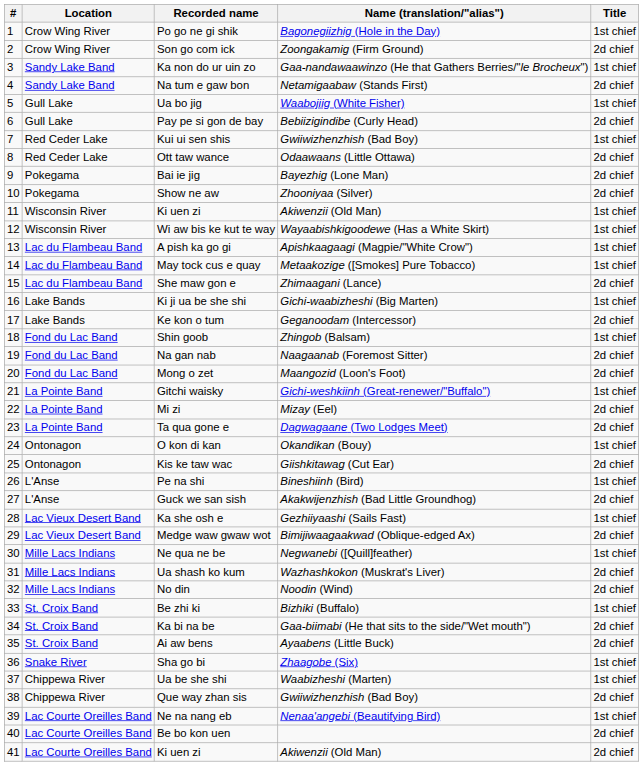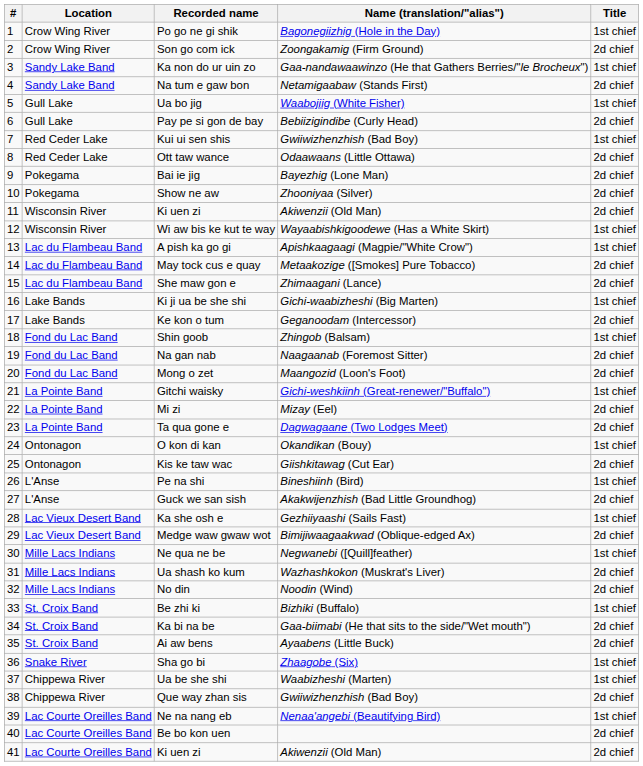 <table class="wikitable sortable">
 <tr>
 <th>#</th>
 <th>Location</th>
 <th>Recorded name</th>
 <th>Name (translation/"alias")</th>
 <th>Title</th>
 </tr>
 <tr>
 <td>1</td>
 <td>Crow Wing River</td>
 <td>Po go ne gi shik</td>
 <td><a href='#'><em>Bagonegiizhig</em> (Hole in the Day)</a></td>
 <td>1st chief</td>
 </tr>
 <tr>
 <td>2</td>
 <td>Crow Wing River</td>
 <td>Son go com ick</td>
 <td><em>Zoongakamig</em> (Firm Ground)</td>
 <td>2d chief</td>
 </tr>
 <tr>
 <td>3</td>
 <td><a href='#'>Sandy Lake Band</a></td>
 <td>Ka non do ur uin zo</td>
 <td><em>Gaa-nandawaawinzo</em> (He that Gathers Berries/"<em>le Brocheux</em>")</td>
 <td>1st chief</td>
 </tr>
 <tr>
 <td>4</td>
 <td><a href='#'>Sandy Lake Band</a></td>
 <td>Na tum e gaw bon</td>
 <td><em>Netamigaabaw</em> (Stands First)</td>
 <td>2d chief</td>
 </tr>
 <tr>
 <td>5</td>
 <td>Gull Lake</td>
 <td>Ua bo jig</td>
 <td><a href='#'><em>Waabojiig</em> (White Fisher)</a></td>
 <td>1st chief</td>
 </tr>
 <tr>
 <td>6</td>
 <td>Gull Lake</td>
 <td>Pay pe si gon de bay</td>
 <td><em>Bebiizigindibe</em> (Curly Head)</td>
 <td>2d chief</td>
 </tr>
 <tr>
 <td>7</td>
 <td>Red Ceder Lake</td>
 <td>Kui ui sen shis</td>
 <td><em>Gwiiwizhenzhish</em> (Bad Boy)</td>
 <td>1st chief</td>
 </tr>
 <tr>
 <td>8</td>
 <td>Red Ceder Lake</td>
 <td>Ott taw wance</td>
 <td><em>Odaawaans</em> (Little Ottawa)</td>
 <td>2d chief</td>
 </tr>
 <tr>
 <td>9</td>
 <td>Pokegama</td>
 <td>Bai ie jig</td>
 <td><em>Bayezhig</em> (Lone Man)</td>
 <td>2d chief</td>
 </tr>
 <tr>
 <td>10</td>
 <td>Pokegama</td>
 <td>Show ne aw</td>
 <td><em>Zhooniyaa</em> (Silver)</td>
 <td>2d chief</td>
 </tr>
 <tr>
 <td>11</td>
 <td>Wisconsin River</td>
 <td>Ki uen zi</td>
 <td><em>Akiwenzii</em> (Old Man)</td>
-<td>1st chief</td>
+<td>2d chief</td>
 </tr>
 <tr>
 <td>12</td>
 <td>Wisconsin River</td>
 <td>Wi aw bis ke kut te way</td>
 <td><em>Wayaabishkigoodewe</em> (Has a White Skirt)</td>
 <td>1st chief</td>
 </tr>
 <tr>
 <td>13</td>
 <td><a href='#'>Lac du Flambeau Band</a></td>
 <td>A pish ka go gi</td>
 <td><em>Apishkaagaagi</em> (Magpie/"White Crow")</td>
 <td>1st chief</td>
 </tr>
 <tr>
 <td>14</td>
 <td><a href='#'>Lac du Flambeau Band</a></td>
 <td>May tock cus e quay</td>
 <td><em>Metaakozige</em> ([Smokes] Pure Tobacco)</td>
-<td>1st chief</td>
+<td>2d chief</td>
 </tr>
 <tr>
 <td>15</td>
 <td><a href='#'>Lac du Flambeau Band</a></td>
 <td>She maw gon e</td>
 <td><em>Zhimaagani</em> (Lance)</td>
 <td>2d chief</td>
 </tr>
 <tr>
 <td>16</td>
 <td>Lake Bands</td>
 <td>Ki ji ua be she shi</td>
 <td><em>Gichi-waabizheshi</em> (Big Marten)</td>
 <td>1st chief</td>
 </tr>
 <tr>
 <td>17</td>
 <td>Lake Bands</td>
 <td>Ke kon o tum</td>
 <td><em>Geganoodam</em> (Intercessor)</td>
 <td>2d chief</td>
 </tr>
 <tr>
 <td>18</td>
 <td><a href='#'>Fond du Lac Band</a></td>
 <td>Shin goob</td>
 <td><em>Zhingob</em> (Balsam)</td>
 <td>1st chief</td>
 </tr>
 <tr>
 <td>19</td>
 <td><a href='#'>Fond du Lac Band</a></td>
 <td>Na gan nab</td>
 <td><em>Naagaanab</em> (Foremost Sitter)</td>
 <td>2d chief</td>
 </tr>
 <tr>
 <td>20</td>
 <td><a href='#'>Fond du Lac Band</a></td>
 <td>Mong o zet</td>
 <td><em>Maangozid</em> (Loon's Foot)</td>
 <td>2d chief</td>
 </tr>
 <tr>
 <td>21</td>
 <td><a href='#'>La Pointe Band</a></td>
 <td>Gitchi waisky</td>
 <td><a href='#'><em>Gichi-weshkiinh</em> (Great-renewer/"Buffalo")</a></td>
 <td>1st chief</td>
 </tr>
 <tr>
 <td>22</td>
 <td><a href='#'>La Pointe Band</a></td>
 <td>Mi zi</td>
 <td><em>Mizay</em> (Eel)</td>
 <td>2d chief</td>
 </tr>
 <tr>
 <td>23</td>
 <td><a href='#'>La Pointe Band</a></td>
 <td>Ta qua gone e</td>
 <td><a href='#'><em>Dagwagaane</em> (Two Lodges Meet)</a></td>
 <td>2d chief</td>
 </tr>
 <tr>
 <td>24</td>
 <td>Ontonagon</td>
 <td>O kon di kan</td>
 <td><em>Okandikan</em> (Bouy)</td>
 <td>1st chief</td>
 </tr>
 <tr>
 <td>25</td>
 <td>Ontonagon</td>
 <td>Kis ke taw wac</td>
 <td><em>Giishkitawag</em> (Cut Ear)</td>
 <td>2d chief</td>
 </tr>
 <tr>
 <td>26</td>
 <td>L'Anse</td>
 <td>Pe na shi</td>
 <td><em>Bineshiinh</em> (Bird)</td>
 <td>1st chief</td>
 </tr>
 <tr>
 <td>27</td>
 <td>L'Anse</td>
 <td>Guck we san sish</td>
 <td><em>Akakwijenzhish</em> (Bad Little Groundhog)</td>
 <td>2d chief</td>
 </tr>
 <tr>
 <td>28</td>
 <td><a href='#'>Lac Vieux Desert Band</a></td>
 <td>Ka she osh e</td>
 <td><em>Gezhiiyaashi</em> (Sails Fast)</td>
 <td>1st chief</td>
 </tr>
 <tr>
 <td>29</td>
 <td><a href='#'>Lac Vieux Desert Band</a></td>
 <td>Medge waw gwaw wot</td>
 <td><em>Bimijiwaagaakwad</em> (Oblique-edged Ax)</td>
 <td>2d chief</td>
 </tr>
 <tr>
 <td>30</td>
 <td><a href='#'>Mille Lacs Indians</a></td>
 <td>Ne qua ne be</td>
 <td><em>Negwanebi</em> ([Quill]feather)</td>
 <td>1st chief</td>
 </tr>
 <tr>
 <td>31</td>
 <td><a href='#'>Mille Lacs Indians</a></td>
 <td>Ua shash ko kum</td>
 <td><em>Wazhashkokon</em> (Muskrat's Liver)</td>
 <td>2d chief</td>
 </tr>
 <tr>
 <td>32</td>
 <td><a href='#'>Mille Lacs Indians</a></td>
 <td>No din</td>
 <td><em>Noodin</em> (Wind)</td>
 <td>2d chief</td>
 </tr>
 <tr>
 <td>33</td>
 <td><a href='#'>St. Croix Band</a></td>
 <td>Be zhi ki</td>
 <td><em>Bizhiki</em> (Buffalo)</td>
 <td>1st chief</td>
 </tr>
 <tr>
 <td>34</td>
 <td><a href='#'>St. Croix Band</a></td>
 <td>Ka bi na be</td>
 <td><em>Gaa-biimabi</em> (He that sits to the side/"Wet mouth")</td>
 <td>2d chief</td>
 </tr>
 <tr>
 <td>35</td>
 <td><a href='#'>St. Croix Band</a></td>
 <td>Ai aw bens</td>
 <td><em>Ayaabens</em> (Little Buck)</td>
 <td>2d chief</td>
 </tr>
 <tr>
 <td>36</td>
 <td><a href='#'>Snake River</a></td>
 <td>Sha go bi</td>
 <td><a href='#'><em>Zhaagobe</em> (Six)</a></td>
 <td>1st chief</td>
 </tr>
 <tr>
 <td>37</td>
 <td>Chippewa River</td>
 <td>Ua be she shi</td>
 <td><em>Waabizheshi</em> (Marten)</td>
 <td>1st chief</td>
 </tr>
 <tr>
 <td>38</td>
 <td>Chippewa River</td>
 <td>Que way zhan sis</td>
 <td><em>Gwiiwizhenzhish</em> (Bad Boy)</td>
 <td>2d chief</td>
 </tr>
 <tr>
 <td>39</td>
 <td><a href='#'>Lac Courte Oreilles Band</a></td>
 <td>Ne na nang eb</td>
 <td><a href='#'><em>Nenaa'angebi</em> (Beautifying Bird)</a></td>
 <td>1st chief</td>
 </tr>
 <tr>
 <td>40</td>
 <td><a href='#'>Lac Courte Oreilles Band</a></td>
 <td>Be bo kon uen</td>
 <td></td>
 <td>2d chief</td>
 </tr>
 <tr>
 <td>41</td>
 <td><a href='#'>Lac Courte Oreilles Band</a></td>
 <td>Ki uen zi</td>
 <td><em>Akiwenzii</em> (Old Man)</td>
 <td>2d chief</td>
 </tr>
 </table>
